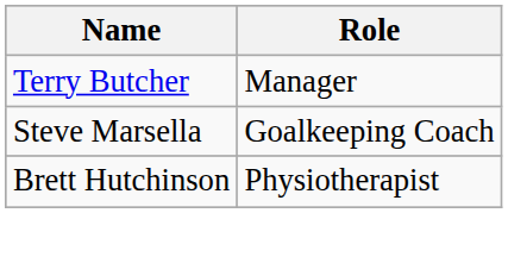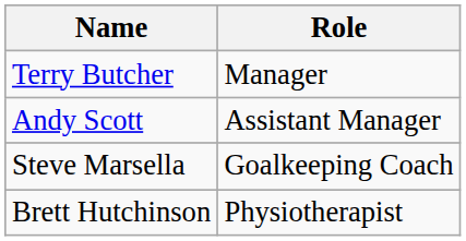 <table class="wikitable">
 <tr>
 <th>Name</th>
 <th>Role</th>
 </tr>
 <tr>
 <td> <a href='#'>Terry Butcher</a></td>
 <td>Manager</td>
 </tr>
 <tr>
+<td> <a href='#'>Andy Scott</a></td>
+<td>Assistant Manager</td>
+</tr>
+<tr>
 <td> Steve Marsella</td>
 <td>Goalkeeping Coach</td>
 </tr>
 <tr>
 <td> Brett Hutchinson</td>
 <td>Physiotherapist</td>
 </tr>
 </table>
